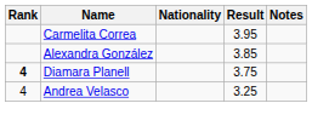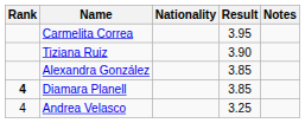 <table class="wikitable sortable" style="text-align:center;font-size:95%">
 <tr>
 <th>Rank</th>
 <th>Name</th>
 <th>Nationality</th>
 <th>Result</th>
 <th>Notes</th>
 </tr>
 <tr>
 <td></td>
 <td align=left><a href='#'>Carmelita Correa</a></td>
 <td align=left></td>
 <td>3.95</td>
 <td></td>
 </tr>
 <tr>
 <td></td>
+<td align=left><a href='#'>Tiziana Ruiz</a></td>
+<td align=left></td>
+<td>3.90</td>
+<td></td>
+</tr>
+<tr>
+<td></td>
 <td align=left><a href='#'>Alexandra González</a></td>
 <td align=left></td>
 <td>3.85</td>
 <td></td>
 </tr>
 <tr>
 <td><strong>4</strong></td>
 <td align=left><a href='#'>Diamara Planell</a></td>
 <td align=left></td>
-<td>3.75</td>
+<td>3.85</td>
 <td></td>
 </tr>
 <tr>
 <td>4</td>
 <td align=left><a href='#'>Andrea Velasco</a></td>
 <td align=left></td>
 <td>3.25</td>
 <td></td>
 </tr>
 </table>
